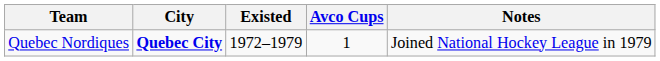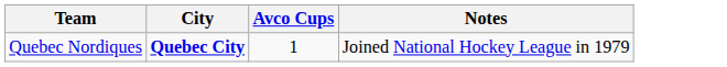 <table class="wikitable">
 <tr>
 <th>Team</th>
 <th>City</th>
-<th>Existed</th>
 <th><a href='#'>Avco Cups</a></th>
 <th>Notes</th>
 </tr>
 <tr>
 <td><a href='#'>Quebec Nordiques</a></td>
 <td><strong><a href='#'>Quebec City</a></strong></td>
-<td align=center>1972–1979</td>
 <td align=center>1</td>
 <td>Joined <a href='#'>National Hockey League</a> in 1979</td>
 </tr>
 </table>
